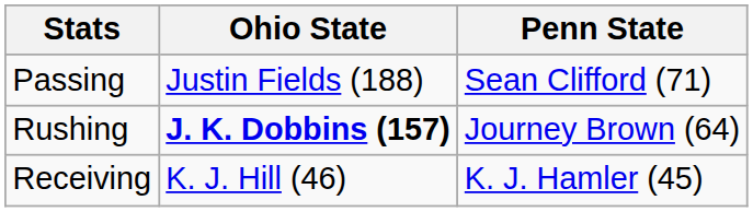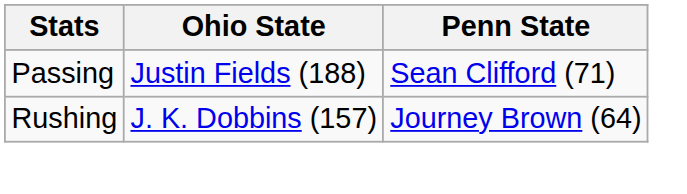 <table class="wikitable">
 <tr>
 <th>Stats</th>
 <th>Ohio State</th>
 <th>Penn State</th>
 </tr>
 <tr>
 <td>Passing</td>
 <td><a href='#'>Justin Fields</a> (188)</td>
 <td><a href='#'>Sean Clifford</a> (71)</td>
 </tr>
 <tr>
 <td>Rushing</td>
-<td><strong><a href='#'>J. K. Dobbins</a> (157)</strong></td>
+<td><a href='#'>J. K. Dobbins</a> (157)</td>
 <td><a href='#'>Journey Brown</a> (64)</td>
 </tr>
-<tr>
-<td>Receiving</td>
-<td><a href='#'>K. J. Hill</a> (46)</td>
-<td><a href='#'>K. J. Hamler</a> (45)</td>
-</tr>
 </table>
